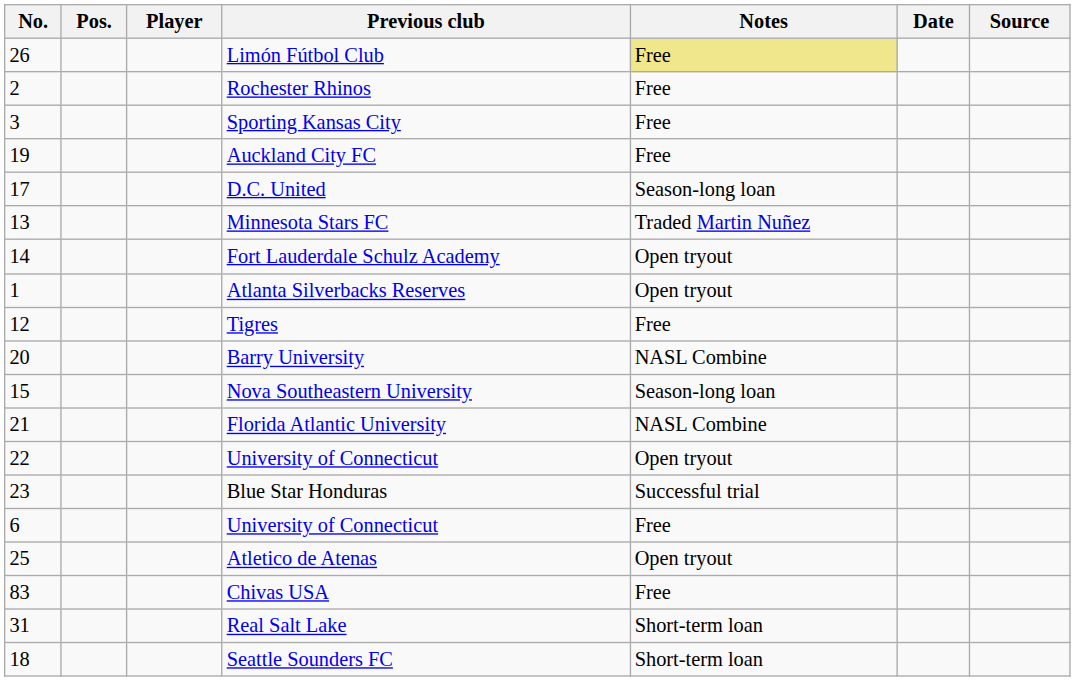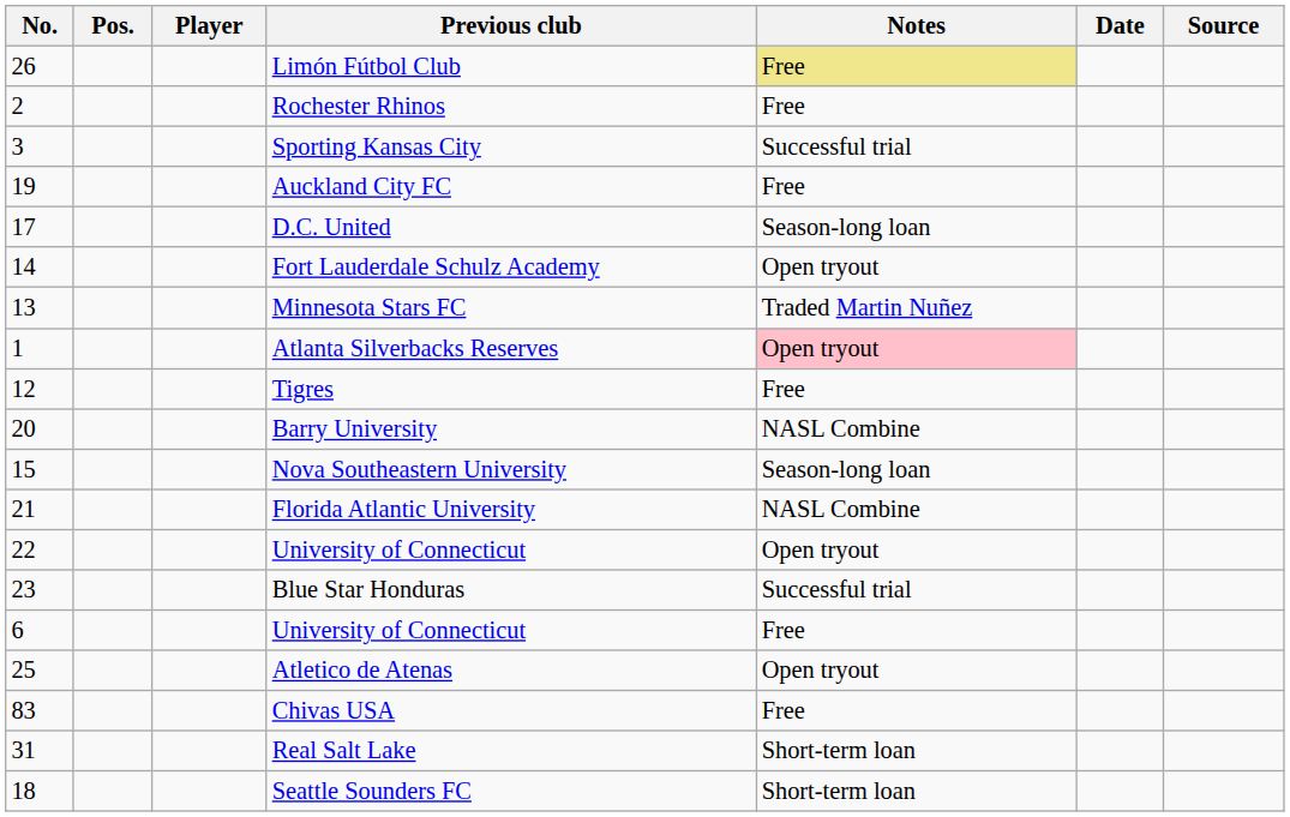 <table class="wikitable sortable" style="width:90%; text-align:center; font-size:95%; text-align:left;">
 <tr>
 <th>No.</th>
 <th>Pos.</th>
 <th>Player</th>
 <th>Previous club</th>
 <th>Notes</th>
 <th>Date</th>
 <th>Source</th>
 </tr>
 <tr>
 <td>26</td>
 <td align=center></td>
 <td></td>
 <td> <a href='#'>Limón Fútbol Club</a></td>
 <td style="background: khaki;">Free</td>
 <td></td>
 <td></td>
 </tr>
 <tr>
 <td>2</td>
 <td align=center></td>
 <td></td>
 <td> <a href='#'>Rochester Rhinos</a></td>
 <td>Free</td>
 <td></td>
 <td></td>
 </tr>
 <tr>
 <td>3</td>
 <td align=center></td>
 <td></td>
 <td> <a href='#'>Sporting Kansas City</a></td>
-<td>Free</td>
+<td>Successful trial</td>
 <td></td>
 <td></td>
 </tr>
 <tr>
 <td>19</td>
 <td align=center></td>
 <td></td>
 <td> <a href='#'>Auckland City FC</a></td>
 <td>Free</td>
 <td></td>
 <td></td>
 </tr>
 <tr>
 <td>17</td>
 <td align=center></td>
 <td></td>
 <td> <a href='#'>D.C. United</a></td>
 <td>Season-long loan</td>
 <td></td>
 <td></td>
 </tr>
 <tr>
+<td>14</td>
+<td align=center></td>
+<td></td>
+<td> <a href='#'>Fort Lauderdale Schulz Academy</a></td>
+<td>Open tryout</td>
+<td></td>
+<td></td>
+</tr>
+<tr>
 <td>13</td>
 <td align=center></td>
 <td></td>
 <td> <a href='#'>Minnesota Stars FC</a></td>
 <td>Traded <a href='#'>Martin Nuñez</a></td>
 <td></td>
 <td></td>
 </tr>
 <tr>
-<td>14</td>
-<td align=center></td>
-<td></td>
-<td> <a href='#'>Fort Lauderdale Schulz Academy</a></td>
-<td>Open tryout</td>
-<td></td>
-<td></td>
-</tr>
-<tr>
 <td>1</td>
 <td align=center></td>
 <td></td>
 <td> <a href='#'>Atlanta Silverbacks Reserves</a></td>
-<td>Open tryout</td>
+<td style="background: pink;">Open tryout</td>
 <td></td>
 <td></td>
 </tr>
 <tr>
 <td>12</td>
 <td align=center></td>
 <td></td>
 <td> <a href='#'>Tigres</a></td>
 <td>Free</td>
 <td></td>
 <td></td>
 </tr>
 <tr>
 <td>20</td>
 <td align=center></td>
 <td></td>
 <td> <a href='#'>Barry University</a></td>
 <td>NASL Combine</td>
 <td></td>
 <td></td>
 </tr>
 <tr>
 <td>15</td>
 <td align=center></td>
 <td></td>
 <td> <a href='#'>Nova Southeastern University</a></td>
 <td>Season-long loan</td>
 <td></td>
 <td></td>
 </tr>
 <tr>
 <td>21</td>
 <td align=center></td>
 <td></td>
 <td> <a href='#'>Florida Atlantic University</a></td>
 <td>NASL Combine</td>
 <td></td>
 <td></td>
 </tr>
 <tr>
 <td>22</td>
 <td align=center></td>
 <td></td>
 <td> <a href='#'>University of Connecticut</a></td>
 <td>Open tryout</td>
 <td></td>
 <td></td>
 </tr>
 <tr>
 <td>23</td>
 <td align=center></td>
 <td></td>
 <td> Blue Star Honduras</td>
 <td>Successful trial</td>
 <td></td>
 <td></td>
 </tr>
 <tr>
 <td>6</td>
 <td align=center></td>
 <td></td>
 <td> <a href='#'>University of Connecticut</a></td>
 <td>Free</td>
 <td></td>
 <td></td>
 </tr>
 <tr>
 <td>25</td>
 <td align=center></td>
 <td></td>
 <td> <a href='#'>Atletico de Atenas</a></td>
 <td>Open tryout</td>
 <td></td>
 <td></td>
 </tr>
 <tr>
 <td>83</td>
 <td align=center></td>
 <td></td>
 <td> <a href='#'>Chivas USA</a></td>
 <td>Free</td>
 <td></td>
 <td></td>
 </tr>
 <tr>
 <td>31</td>
 <td align=center></td>
 <td></td>
 <td> <a href='#'>Real Salt Lake</a></td>
 <td>Short-term loan</td>
 <td></td>
 <td></td>
 </tr>
 <tr>
 <td>18</td>
 <td align=center></td>
 <td></td>
 <td> <a href='#'>Seattle Sounders FC</a></td>
 <td>Short-term loan</td>
 <td></td>
 <td></td>
 </tr>
 </table>
